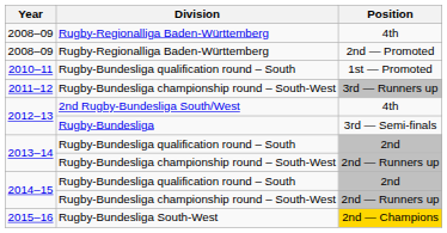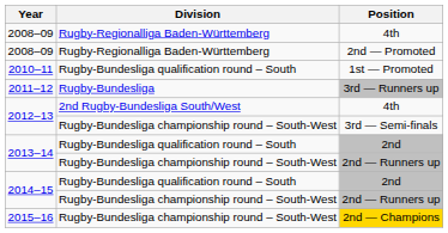 <table class="wikitable">
 <tr>
 <th>Year</th>
 <th>Division</th>
 <th>Position</th>
 </tr>
 <tr align="center">
 <td>2008–09</td>
 <td align="left"><a href='#'>Rugby-Regionalliga Baden-Württemberg</a></td>
 <td>4th</td>
 </tr>
 <tr align="center">
 <td>2008–09</td>
 <td align="left">Rugby-Regionalliga Baden-Württemberg</td>
 <td>2nd — Promoted</td>
 </tr>
 <tr align="center">
 <td><a href='#'>2010–11</a></td>
 <td align="left">Rugby-Bundesliga qualification round – South</td>
 <td>1st — Promoted</td>
 </tr>
 <tr align="center">
 <td><a href='#'>2011–12</a></td>
-<td align="left">Rugby-Bundesliga championship round – South-West</td>
+<td align="left"><a href='#'>Rugby-Bundesliga</a></td>
 <td bgcolor=silver>3rd — Runners up</td>
 </tr>
 <tr align="center">
 <td rowspan=2><a href='#'>2012–13</a></td>
 <td align="left"><a href='#'>2nd Rugby-Bundesliga South/West</a></td>
 <td>4th</td>
 </tr>
 <tr align="center">
-<td align="left"><a href='#'>Rugby-Bundesliga</a></td>
+<td align="left">Rugby-Bundesliga championship round – South-West</td>
 <td>3rd — Semi-finals</td>
 </tr>
 <tr align="center">
 <td rowspan=2><a href='#'>2013–14</a></td>
 <td align="left">Rugby-Bundesliga qualification round – South</td>
 <td bgcolor=silver>2nd</td>
 </tr>
 <tr align="center">
 <td align="left">Rugby-Bundesliga championship round – South-West</td>
 <td bgcolor=silver>2nd — Runners up</td>
 </tr>
 <tr align="center">
 <td rowspan=2><a href='#'>2014–15</a></td>
 <td align="left">Rugby-Bundesliga qualification round – South</td>
 <td bgcolor=silver>2nd</td>
 </tr>
 <tr align="center">
 <td align="left">Rugby-Bundesliga championship round – South-West</td>
 <td bgcolor=silver>2nd — Runners up</td>
 </tr>
 <tr align="center">
 <td><a href='#'>2015–16</a></td>
-<td align="left">Rugby-Bundesliga South-West</td>
+<td align="left">Rugby-Bundesliga championship round – South-West</td>
 <td bgcolor="#FFD700">2nd — Champions</td>
 </tr>
 </table>
